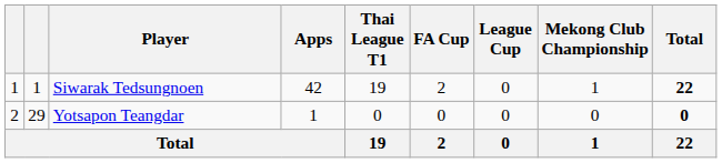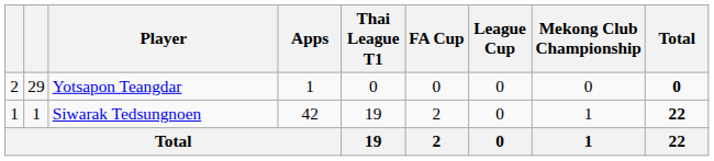 <table class="wikitable sortable" style="font-size: 95%; text-align: center;">
 <tr>
 <th width=10></th>
 <th width=10></th>
 <th width=200>Player</th>
 <th width=50>Apps</th>
 <th width=50>Thai League T1</th>
 <th width=50>FA Cup</th>
 <th width=50>League Cup</th>
 <th width=50>Mekong Club Championship</th>
 <th width=50>Total</th>
 </tr>
 <tr>
+<td>2</td>
+<td>29</td>
+<td align=left> <a href='#'>Yotsapon Teangdar</a></td>
+<td>1</td>
+<td>0</td>
+<td>0</td>
+<td>0</td>
+<td>0</td>
+<td><strong>0</strong></td>
+</tr>
+<tr>
 <td>1</td>
 <td>1</td>
 <td align=left> <a href='#'>Siwarak Tedsungnoen</a></td>
 <td>42</td>
 <td>19</td>
 <td>2</td>
 <td>0</td>
 <td>1</td>
 <td><strong>22</strong></td>
 </tr>
 <tr>
-<td>2</td>
-<td>29</td>
-<td align=left> <a href='#'>Yotsapon Teangdar</a></td>
-<td>1</td>
-<td>0</td>
-<td>0</td>
-<td>0</td>
-<td>0</td>
-<td><strong>0</strong></td>
-</tr>
-<tr>
 <th colspan="4"><strong>Total</strong></th>
 <th><strong>19</strong></th>
 <th><strong>2</strong></th>
 <th><strong>0</strong></th>
 <th><strong>1</strong></th>
 <th><strong>22</strong></th>
 </tr>
 </table>
